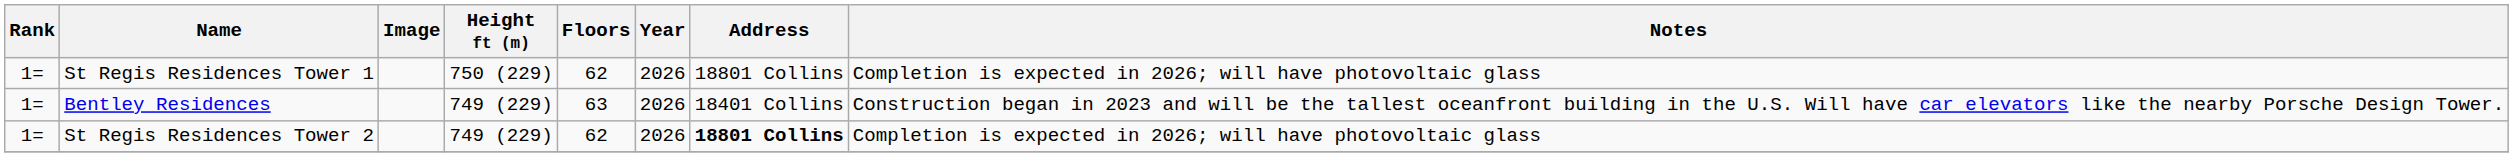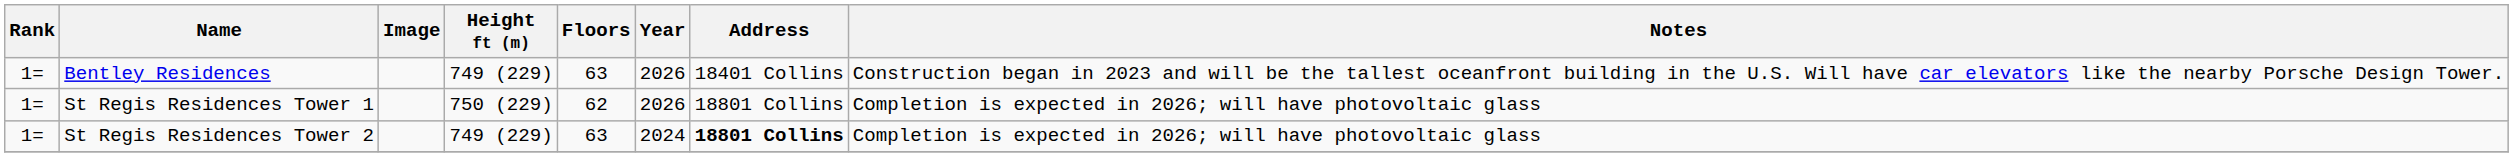 <table class="wikitable sortable">
 <tr>
 <th>Rank</th>
 <th>Name</th>
 <th>Image</th>
 <th>Height<br><small>ft (m)</small></th>
 <th>Floors</th>
 <th>Year</th>
 <th>Address</th>
 <th class="unsortable">Notes</th>
 </tr>
 <tr>
 <td align="center">1=</td>
+<td><a href='#'>Bentley Residences</a></td>
+<td></td>
+<td align="center">749 (229)</td>
+<td align="center">63</td>
+<td align="center">2026</td>
+<td align="center">18401 Collins</td>
+<td>Construction began in 2023 and will be the tallest oceanfront building in the U.S. Will have <a href='#'>car elevators</a> like the nearby Porsche Design Tower.</td>
+</tr>
+<tr>
+<td align="center">1=</td>
 <td>St Regis Residences Tower 1</td>
 <td></td>
 <td align="center">750 (229)</td>
 <td align="center">62</td>
 <td align="center">2026</td>
 <td align="center">18801 Collins</td>
 <td>Completion is expected in 2026; will have photovoltaic glass</td>
 </tr>
 <tr>
 <td align="center">1=</td>
-<td><a href='#'>Bentley Residences</a></td>
+<td>St Regis Residences Tower 2</td>
 <td></td>
 <td align="center">749 (229)</td>
 <td align="center">63</td>
-<td align="center">2026</td>
-<td align="center">18401 Collins</td>
-<td>Construction began in 2023 and will be the tallest oceanfront building in the U.S. Will have <a href='#'>car elevators</a> like the nearby Porsche Design Tower.</td>
-</tr>
-<tr>
-<td align="center">1=</td>
-<td>St Regis Residences Tower 2</td>
-<td></td>
-<td align="center">749 (229)</td>
-<td align="center">62</td>
-<td align="center">2026</td>
+<td align="center">2024</td>
 <td align="center"><strong>18801 Collins</strong></td>
 <td>Completion is expected in 2026; will have photovoltaic glass</td>
 </tr>
 <tr>
 </tr>
 </table>
